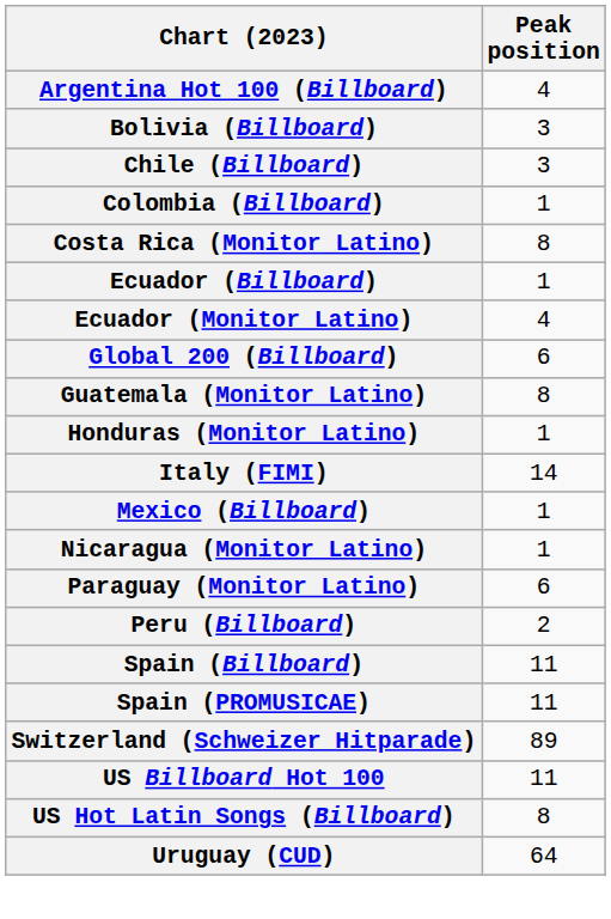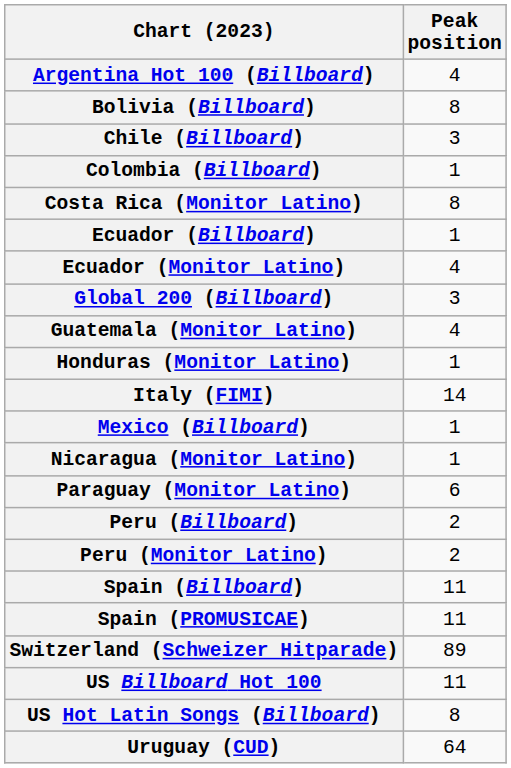 <table class="wikitable sortable plainrowheaders" style="text-align:center">
 <tr>
 <th scope="col">Chart (2023)</th>
 <th scope="col">Peak<br>position</th>
 </tr>
 <tr>
 <th scope="row"><a href='#'>Argentina Hot 100</a> (<a href='#'><em>Billboard</em></a>)</th>
 <td>4</td>
 </tr>
 <tr>
 <th scope="row">Bolivia (<a href='#'><em>Billboard</em></a>)</th>
-<td>3</td>
+<td>8</td>
 </tr>
 <tr>
 <th scope="row">Chile (<a href='#'><em>Billboard</em></a>)</th>
 <td>3</td>
 </tr>
 <tr>
 <th scope="row">Colombia (<a href='#'><em>Billboard</em></a>)</th>
 <td>1</td>
 </tr>
 <tr>
 <th scope="row">Costa Rica (<a href='#'>Monitor Latino</a>)</th>
 <td>8</td>
 </tr>
 <tr>
 <th scope="row">Ecuador (<a href='#'><em>Billboard</em></a>)</th>
 <td>1</td>
 </tr>
 <tr>
 <th scope="row">Ecuador (<a href='#'>Monitor Latino</a>)</th>
 <td>4</td>
 </tr>
 <tr>
 <th scope="row"><a href='#'>Global 200</a> (<a href='#'><em>Billboard</em></a>)</th>
-<td>6</td>
+<td>3</td>
 </tr>
 <tr>
 <th scope="row">Guatemala (<a href='#'>Monitor Latino</a>)</th>
-<td>8</td>
+<td>4</td>
 </tr>
 <tr>
 <th scope="row">Honduras (<a href='#'>Monitor Latino</a>)</th>
 <td>1</td>
 </tr>
 <tr>
 <th scope="row">Italy (<a href='#'>FIMI</a>)</th>
 <td>14</td>
 </tr>
 <tr>
 <th scope="row"><a href='#'>Mexico</a> (<a href='#'><em>Billboard</em></a>)</th>
 <td>1</td>
 </tr>
 <tr>
 <th scope="row">Nicaragua (<a href='#'>Monitor Latino</a>)</th>
 <td>1</td>
 </tr>
 <tr>
 <th scope="row">Paraguay (<a href='#'>Monitor Latino</a>)</th>
 <td>6</td>
 </tr>
 <tr>
 <th scope="row">Peru (<a href='#'><em>Billboard</em></a>)</th>
+<td>2</td>
+</tr>
+<tr>
+<th scope="row">Peru (<a href='#'>Monitor Latino</a>)</th>
 <td>2</td>
 </tr>
 <tr>
 <th scope="row">Spain (<a href='#'><em>Billboard</em></a>)</th>
 <td>11</td>
 </tr>
 <tr>
 <th scope="row">Spain (<a href='#'>PROMUSICAE</a>)</th>
 <td>11</td>
 </tr>
 <tr>
 <th scope="row">Switzerland (<a href='#'>Schweizer Hitparade</a>)</th>
 <td>89</td>
 </tr>
 <tr>
 <th scope="row">US <a href='#'><em>Billboard</em> Hot 100</a></th>
 <td>11</td>
 </tr>
 <tr>
 <th scope="row">US <a href='#'>Hot Latin Songs</a> (<a href='#'><em>Billboard</em></a>)</th>
 <td>8</td>
 </tr>
 <tr>
 <th scope="row">Uruguay (<a href='#'>CUD</a>)</th>
 <td>64</td>
 </tr>
 </table>
